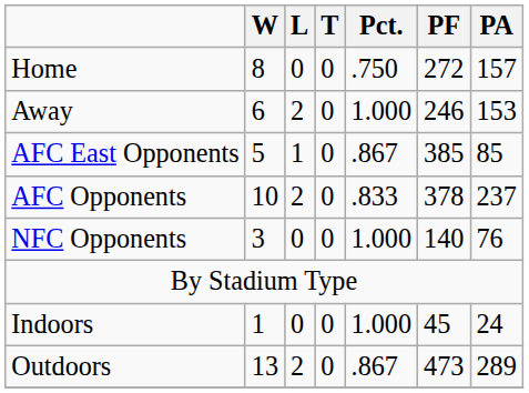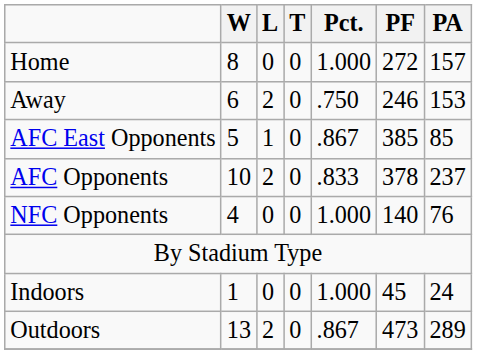 <table class="wikitable" align="center">
 <tr>
 <td></td>
 <th>W</th>
 <th>L</th>
 <th>T</th>
 <th>Pct.</th>
 <th>PF</th>
 <th>PA</th>
 </tr>
 <tr>
 <td>Home</td>
 <td>8</td>
 <td>0</td>
 <td>0</td>
-<td>.750</td>
+<td>1.000</td>
 <td>272</td>
 <td>157</td>
 </tr>
 <tr>
 <td>Away</td>
 <td>6</td>
 <td>2</td>
 <td>0</td>
-<td>1.000</td>
+<td>.750</td>
 <td>246</td>
 <td>153</td>
 </tr>
 <tr>
 <td><a href='#'>AFC East</a> Opponents</td>
 <td>5</td>
 <td>1</td>
 <td>0</td>
 <td>.867</td>
 <td>385</td>
 <td>85</td>
 </tr>
 <tr>
 <td><a href='#'>AFC</a> Opponents</td>
 <td>10</td>
 <td>2</td>
 <td>0</td>
 <td>.833</td>
 <td>378</td>
 <td>237</td>
 </tr>
 <tr>
 <td><a href='#'>NFC</a> Opponents</td>
-<td>3</td>
+<td>4</td>
 <td>0</td>
 <td>0</td>
 <td>1.000</td>
 <td>140</td>
 <td>76</td>
 </tr>
 <tr>
 <td colspan=7 align=center>By Stadium Type</td>
 </tr>
 <tr>
 <td>Indoors</td>
 <td>1</td>
 <td>0</td>
 <td>0</td>
 <td>1.000</td>
 <td>45</td>
 <td>24</td>
 </tr>
 <tr>
 <td>Outdoors</td>
 <td>13</td>
 <td>2</td>
 <td>0</td>
 <td>.867</td>
 <td>473</td>
 <td>289</td>
 </tr>
 <tr>
 </tr>
 </table>
